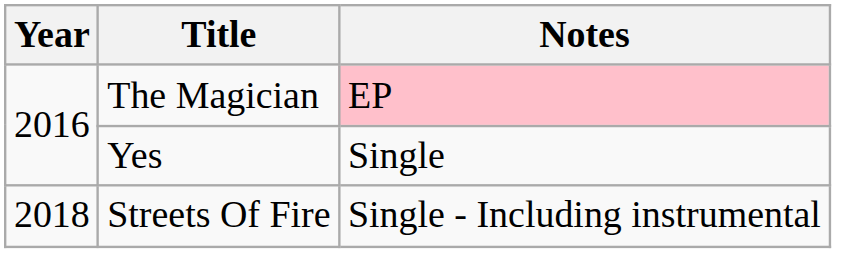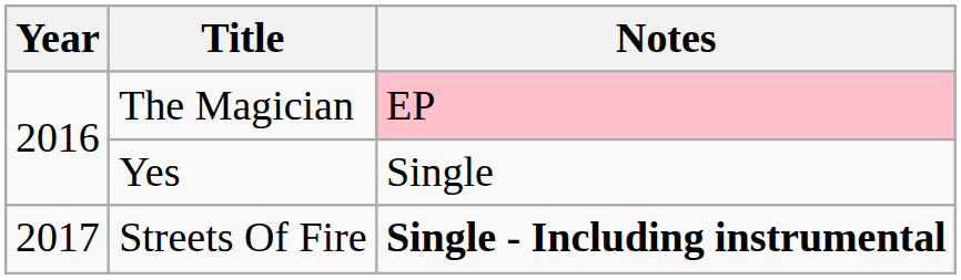 <table class="wikitable">
 <tr>
 <th>Year</th>
 <th>Title</th>
 <th>Notes</th>
 </tr>
 <tr>
 <td rowspan="2">2016</td>
 <td>The Magician</td>
 <td style="background: pink;">EP</td>
 </tr>
 <tr>
 <td>Yes</td>
 <td>Single</td>
 </tr>
 <tr>
-<td>2018</td>
+<td>2017</td>
 <td>Streets Of Fire</td>
-<td>Single - Including instrumental</td>
+<td><strong>Single - Including instrumental</strong></td>
 </tr>
 </table>
